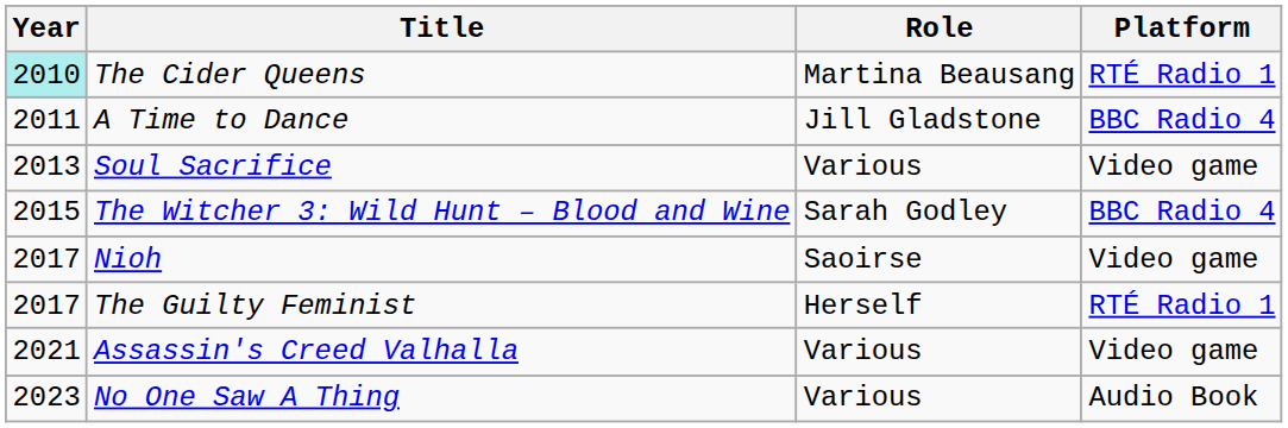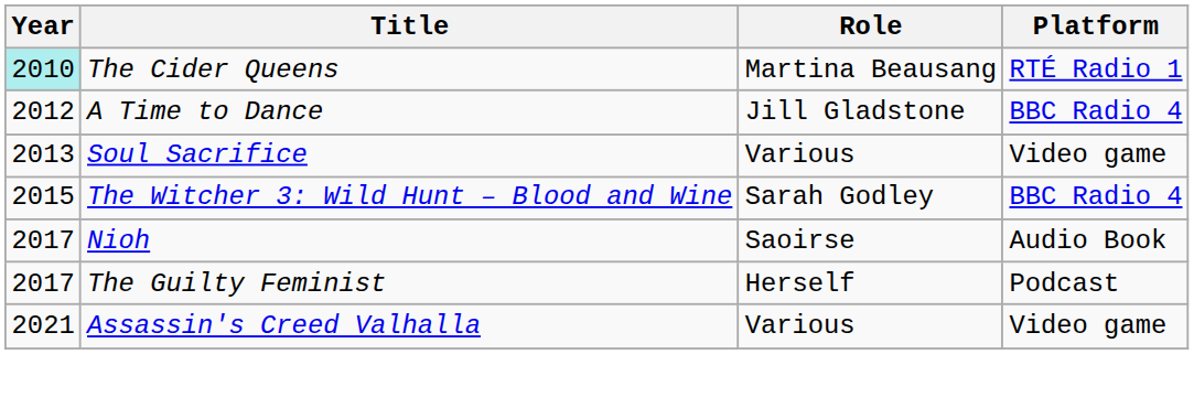 <table class="wikitable">
 <tr>
 <th>Year</th>
 <th>Title</th>
 <th>Role</th>
 <th>Platform</th>
 </tr>
 <tr>
 <td style="background: paleturquoise;">2010</td>
 <td><em>The Cider Queens</em></td>
 <td>Martina Beausang</td>
 <td><a href='#'>RTÉ Radio 1</a></td>
 </tr>
 <tr>
-<td>2011</td>
+<td>2012</td>
 <td><em>A Time to Dance</em></td>
 <td>Jill Gladstone</td>
 <td><a href='#'>BBC Radio 4</a></td>
 </tr>
 <tr>
 <td>2013</td>
 <td><em><a href='#'>Soul Sacrifice</a></em></td>
 <td>Various</td>
 <td>Video game</td>
 </tr>
 <tr>
 <td>2015</td>
 <td><em><a href='#'>The Witcher 3: Wild Hunt – Blood and Wine</a></em></td>
 <td>Sarah Godley</td>
 <td><a href='#'>BBC Radio 4</a></td>
 </tr>
 <tr>
 <td>2017</td>
 <td><em><a href='#'>Nioh</a></em></td>
 <td>Saoirse</td>
-<td>Video game</td>
+<td>Audio Book</td>
 </tr>
 <tr>
 <td>2017</td>
 <td><em>The Guilty Feminist</em></td>
 <td>Herself</td>
-<td><a href='#'>RTÉ Radio 1</a></td>
+<td>Podcast</td>
 </tr>
 <tr>
 <td>2021</td>
 <td><em><a href='#'>Assassin's Creed Valhalla</a></em></td>
 <td>Various</td>
 <td>Video game</td>
 </tr>
-<tr>
-<td>2023</td>
-<td><em><a href='#'>No One Saw A Thing</a></em></td>
-<td>Various</td>
-<td>Audio Book</td>
-</tr>
 </table>
